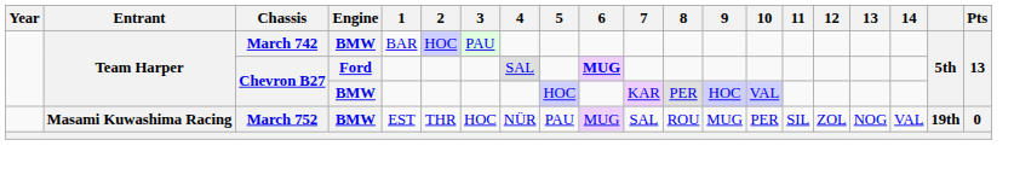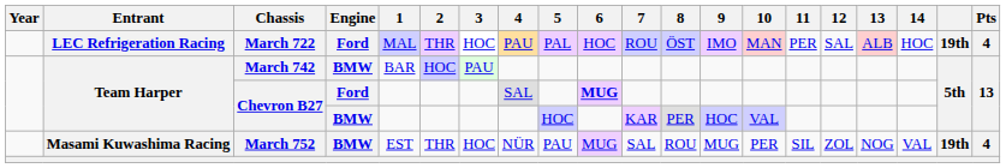 <table class="wikitable" style="text-align:center; font-size:90%">
 <tr>
 <th>Year</th>
 <th>Entrant</th>
 <th>Chassis</th>
 <th>Engine</th>
 <th>1</th>
 <th>2</th>
 <th>3</th>
 <th>4</th>
 <th>5</th>
 <th>6</th>
 <th>7</th>
 <th>8</th>
 <th>9</th>
 <th>10</th>
 <th>11</th>
 <th>12</th>
 <th>13</th>
 <th>14</th>
 <th></th>
 <th>Pts</th>
+</tr>
+<tr>
+<td></td>
+<th><a href='#'>LEC Refrigeration Racing</a></th>
+<th><a href='#'>March 722</a></th>
+<th><a href='#'>Ford</a></th>
+<td style="background:#CFCFFF;"><a href='#'>MAL</a><br></td>
+<td style="background:#EFCFFF;"><a href='#'>THR</a><br></td>
+<td style="background:#FFFFFF;"><a href='#'>HOC</a><br></td>
+<td style="background:#FFDF9F;"><a href='#'>PAU</a><br></td>
+<td style="background:#EFCFFF;"><a href='#'>PAL</a><br></td>
+<td style="background:#EFCFFF;"><a href='#'>HOC</a><br></td>
+<td style="background:#CFCFFF;"><a href='#'>ROU</a><br></td>
+<td style="background:#CFCFFF;"><a href='#'>ÖST</a><br></td>
+<td style="background:#EFCFFF;"><a href='#'>IMO</a><br></td>
+<td style="background:#FFCFCF;"><a href='#'>MAN</a><br></td>
+<td><a href='#'>PER</a></td>
+<td><a href='#'>SAL</a></td>
+<td style="background:#FFCFCF;"><a href='#'>ALB</a><br></td>
+<td><a href='#'>HOC</a></td>
+<th>19th</th>
+<th>4</th>
 </tr>
 <tr>
 <td rowspan=3></td>
 <th rowspan=3>Team Harper</th>
 <th><a href='#'>March 742</a></th>
 <th><a href='#'>BMW</a></th>
 <td><a href='#'>BAR</a></td>
 <td style="background:#CFCFFF;"><a href='#'>HOC</a><br></td>
 <td style="background:#DFFFDF;"><a href='#'>PAU</a><br><small></small></td>
 <td></td>
 <td></td>
 <td></td>
 <td></td>
 <td></td>
 <td></td>
 <td></td>
 <td></td>
 <td></td>
 <td></td>
 <td></td>
 <th rowspan=3>5th</th>
 <th rowspan=3>13</th>
 </tr>
 <tr>
 <th rowspan=2><a href='#'>Chevron B27</a></th>
 <th><a href='#'>Ford</a></th>
 <td></td>
 <td></td>
 <td></td>
 <td style="background:#dfdfdf;"><a href='#'>SAL</a><br></td>
 <td></td>
 <td style="background:#EFCFFF;"><strong><a href='#'>MUG</a><br></strong></td>
 <td></td>
 <td></td>
 <td></td>
 <td></td>
 <td></td>
 <td></td>
 <td></td>
 <td></td>
 </tr>
 <tr>
 <th><a href='#'>BMW</a></th>
 <td></td>
 <td></td>
 <td></td>
 <td></td>
 <td style="background:#CFCFFF;"><a href='#'>HOC</a><br></td>
 <td></td>
 <td style="background:#EFCFFF;"><a href='#'>KAR</a><br></td>
 <td style="background:#dfdfdf;"><a href='#'>PER</a><br></td>
 <td style="background:#CFCFFF;"><a href='#'>HOC</a><br></td>
 <td style="background:#CFCFFF;"><a href='#'>VAL</a><br></td>
 <td></td>
 <td></td>
 <td></td>
 <td></td>
 </tr>
 <tr>
 <td></td>
 <th>Masami Kuwashima Racing</th>
 <th><a href='#'>March 752</a></th>
 <th><a href='#'>BMW</a></th>
 <td><a href='#'>EST</a></td>
 <td><a href='#'>THR</a></td>
 <td><a href='#'>HOC</a></td>
 <td><a href='#'>NÜR</a></td>
 <td><a href='#'>PAU</a></td>
 <td style="background:#EFCFFF;"><a href='#'>MUG</a><br></td>
 <td><a href='#'>SAL</a></td>
 <td><a href='#'>ROU</a></td>
 <td><a href='#'>MUG</a></td>
 <td><a href='#'>PER</a></td>
 <td><a href='#'>SIL</a></td>
 <td><a href='#'>ZOL</a></td>
 <td><a href='#'>NOG</a></td>
 <td><a href='#'>VAL</a></td>
 <th>19th</th>
-<th>0</th>
+<th>4</th>
 </tr>
 <tr>
 <th colspan=20></th>
 </tr>
 </table>
